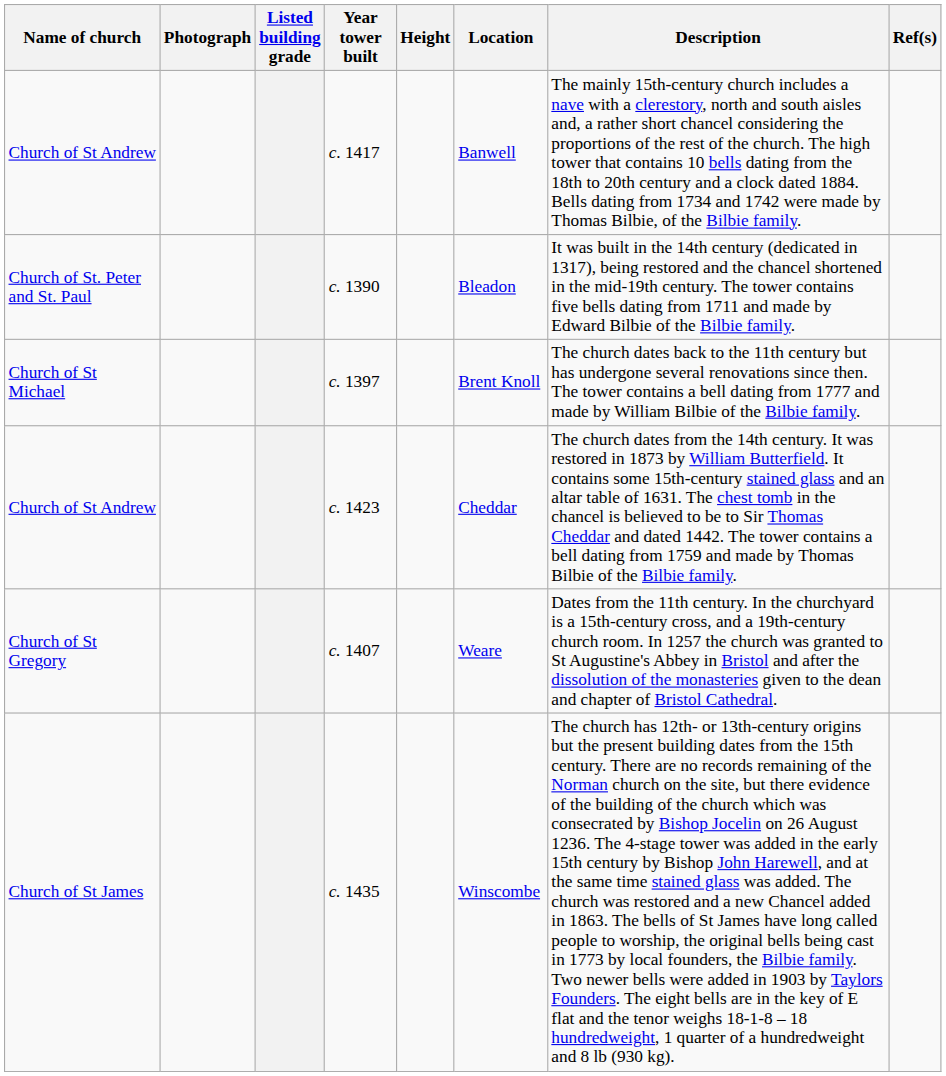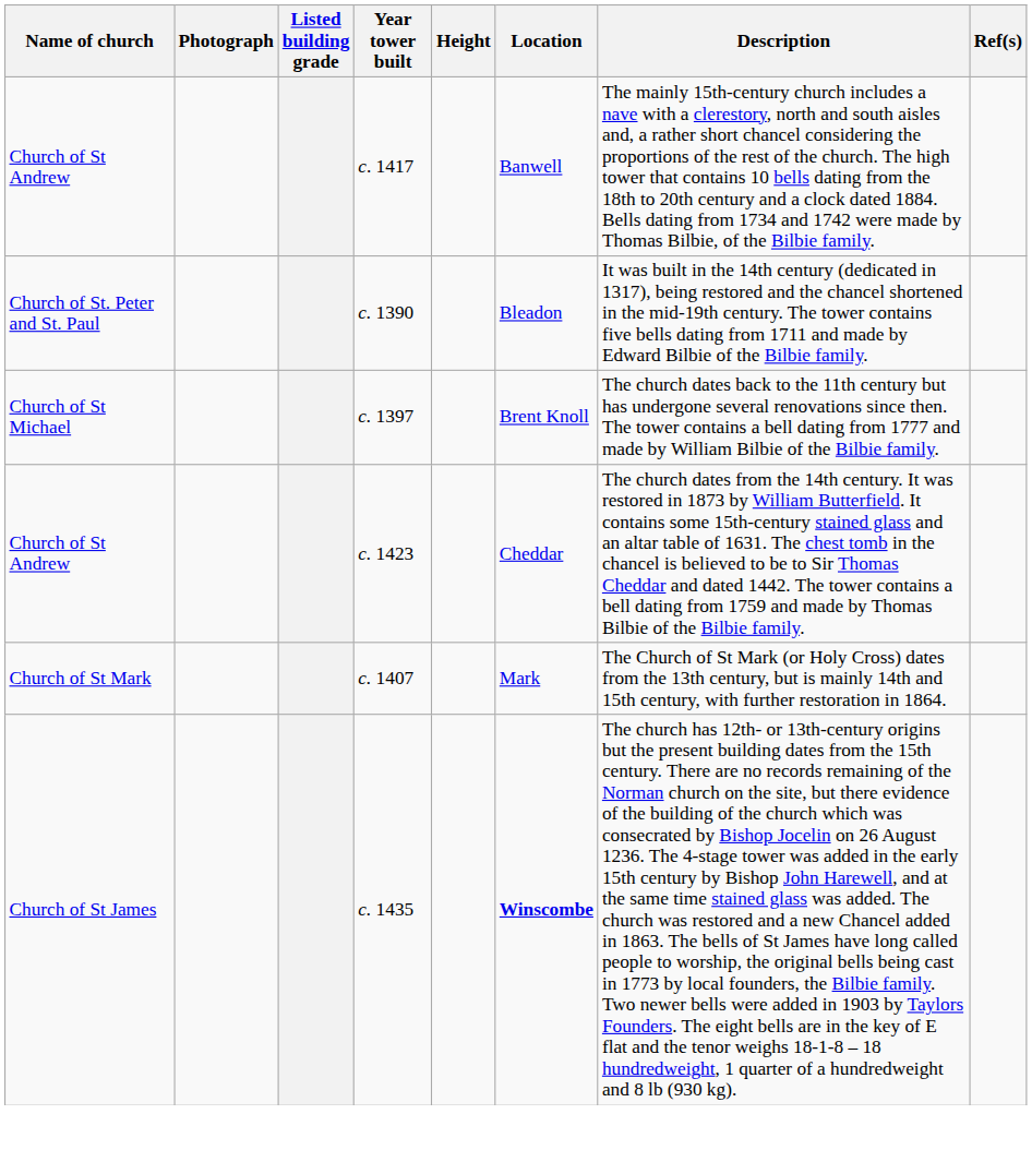 <table class="wikitable sortable" width:100%; border:0px; text-align:left; line-height:150%;">
 <tr>
 <th height="17" width="18%">Name of church</th>
 <th class="unsortable">Photograph</th>
 <th height="17" width="5%"><a href='#'>Listed building</a> grade</th>
 <th height="17" width="8%">Year tower built</th>
 <th height="17" width="5%">Height</th>
 <th height="17" width="10%">Location</th>
 <th class="unsortable" height="17" width="40%">Description</th>
 <th class="unsortable" height="17" width="5%">Ref(s)</th>
 </tr>
 <tr>
 <td><a href='#'>Church of St Andrew</a></td>
 <td></td>
 <th></th>
 <td><em>c</em>. 1417</td>
 <td></td>
 <td><a href='#'>Banwell</a><br></td>
 <td>The mainly 15th-century church includes a <a href='#'>nave</a> with a <a href='#'>clerestory</a>, north and south aisles and, a rather short chancel considering the proportions of the rest of the church. The high tower that contains 10 <a href='#'>bells</a> dating from the 18th to 20th century and a clock dated 1884. Bells dating from 1734 and 1742 were made by Thomas Bilbie, of the <a href='#'>Bilbie family</a>.</td>
 <td></td>
 </tr>
 <tr>
 <td><a href='#'>Church of St. Peter and St. Paul</a></td>
 <td></td>
 <th></th>
 <td><em>c.</em> 1390</td>
 <td></td>
 <td><a href='#'>Bleadon</a><br></td>
 <td>It was built in the 14th century (dedicated in 1317), being restored and the chancel shortened in the mid-19th century. The tower contains five bells dating from 1711 and made by Edward Bilbie of the <a href='#'>Bilbie family</a>.</td>
 <td></td>
 </tr>
 <tr>
 <td><a href='#'>Church of St Michael</a></td>
 <td></td>
 <th></th>
 <td><em>c.</em> 1397</td>
 <td></td>
 <td><a href='#'>Brent Knoll</a><br></td>
 <td>The church dates back to the 11th century but has undergone several renovations since then. The tower contains a bell dating from 1777 and made by William Bilbie of the <a href='#'>Bilbie family</a>.</td>
 <td></td>
 </tr>
 <tr>
 <td><a href='#'>Church of St Andrew</a></td>
 <td></td>
 <th></th>
 <td><em>c.</em> 1423</td>
 <td></td>
 <td><a href='#'>Cheddar</a><br></td>
 <td>The church dates from the 14th century. It was restored in 1873 by <a href='#'>William Butterfield</a>. It contains some 15th-century <a href='#'>stained glass</a> and an altar table of 1631. The <a href='#'>chest tomb</a> in the chancel is believed to be to Sir <a href='#'>Thomas Cheddar</a> and dated 1442. The tower contains a bell dating from 1759 and made by Thomas Bilbie of the <a href='#'>Bilbie family</a>.</td>
 <td></td>
 </tr>
 <tr>
-<td><a href='#'>Church of St Gregory</a></td>
+<td><a href='#'>Church of St Mark</a></td>
 <td></td>
 <th></th>
 <td><em>c.</em> 1407</td>
 <td></td>
-<td><a href='#'>Weare</a><br></td>
-<td>Dates from the 11th century. In the churchyard is a 15th-century cross, and a 19th-century church room. In 1257 the church was granted to St Augustine's Abbey in <a href='#'>Bristol</a> and after the <a href='#'>dissolution of the monasteries</a> given to the dean and chapter of <a href='#'>Bristol Cathedral</a>.</td>
+<td><a href='#'>Mark</a><br></td>
+<td>The Church of St Mark (or Holy Cross) dates from the 13th century, but is mainly 14th and 15th century, with further restoration in 1864.</td>
 <td></td>
 </tr>
 <tr>
 <td><a href='#'>Church of St James</a></td>
 <td></td>
 <th></th>
 <td><em>c.</em> 1435</td>
 <td></td>
-<td><a href='#'>Winscombe</a><br></td>
+<td><strong><a href='#'>Winscombe</a><br></strong></td>
 <td>The church has 12th- or 13th-century origins but the present building dates from the 15th century. There are no records remaining of the <a href='#'>Norman</a> church on the site, but there evidence of the building of the church which was consecrated by <a href='#'>Bishop Jocelin</a> on 26 August 1236. The 4-stage tower was added in the early 15th century by Bishop <a href='#'>John Harewell</a>, and at the same time <a href='#'>stained glass</a> was added. The church was restored and a new Chancel added in 1863. The bells of St James have long called people to worship, the original bells being cast in 1773 by local founders, the <a href='#'>Bilbie family</a>. Two newer bells were added in 1903 by <a href='#'>Taylors Founders</a>. The eight bells are in the key of E flat and the tenor weighs 18-1-8 – 18 <a href='#'>hundredweight</a>, 1 quarter of a hundredweight and 8 lb (930 kg).</td>
 <td></td>
 </tr>
 </table>
